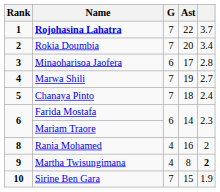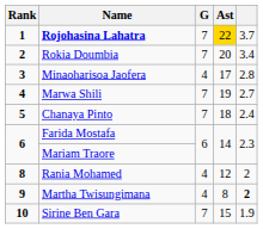 <table class="wikitable" style="text-align:center; font-size:90%;">
 <tr>
 <th width=10px>Rank</th>
 <th width=180px>Name</th>
 <th width=15px>G</th>
 <th width=10px>Ast</th>
 <th width=10px></th>
 </tr>
 <tr>
 <td><strong>1</strong></td>
 <td align=left> <strong><a href='#'>Rojohasina Lahatra</a></strong></td>
 <td>7</td>
-<td>22</td>
+<td style="background: gold;">22</td>
 <td>3.7</td>
 </tr>
 <tr>
 <td><strong>2</strong></td>
 <td align=left> <a href='#'>Rokia Doumbia</a></td>
 <td>7</td>
 <td>20</td>
 <td>3.4</td>
 </tr>
 <tr>
 <td><strong>3</strong></td>
 <td align=left> <a href='#'>Minaoharisoa Jaofera</a></td>
-<td>6</td>
+<td>4</td>
 <td>17</td>
 <td>2.8</td>
 </tr>
 <tr>
 <td><strong>4</strong></td>
 <td align=left> <a href='#'>Marwa Shili</a></td>
 <td>7</td>
 <td>19</td>
 <td>2.7</td>
 </tr>
 <tr>
 <td><strong>5</strong></td>
 <td align=left> <a href='#'>Chanaya Pinto</a></td>
 <td>7</td>
 <td>18</td>
 <td>2.4</td>
 </tr>
 <tr>
 <td rowspan=2><strong>6</strong></td>
 <td align=left> <a href='#'>Farida Mostafa</a></td>
 <td rowspan=2>6</td>
 <td rowspan=2>14</td>
 <td rowspan=2>2.3</td>
 </tr>
 <tr>
 <td align=left> <a href='#'>Mariam Traore</a></td>
 </tr>
 <tr>
 <td><strong>8</strong></td>
 <td align=left> <a href='#'>Rania Mohamed</a></td>
 <td>4</td>
-<td>16</td>
+<td>12</td>
 <td>2</td>
 </tr>
 <tr>
 <td><strong>9</strong></td>
 <td align=left> <a href='#'>Martha Twisungimana</a></td>
 <td>4</td>
 <td>8</td>
 <td><strong>2</strong></td>
 </tr>
 <tr>
 <td><strong>10</strong></td>
 <td align=left> <a href='#'>Sirine Ben Gara</a></td>
 <td>7</td>
 <td>15</td>
 <td>1.9</td>
 </tr>
 </table>
